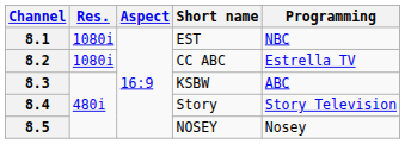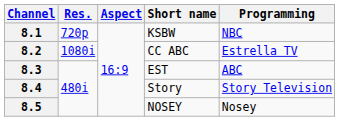 <table class="wikitable">
 <tr>
 <th scope = "col"><a href='#'>Channel</a></th>
 <th scope = "col"><a href='#'>Res.</a></th>
 <th scope = "col"><a href='#'>Aspect</a></th>
 <th scope = "col">Short name</th>
 <th scope = "col">Programming</th>
 </tr>
 <tr>
 <th scope = "row">8.1</th>
-<td><a href='#'>1080i</a></td>
+<td><a href='#'>720p</a></td>
 <td rowspan=5><a href='#'>16:9</a></td>
-<td>EST</td>
+<td>KSBW</td>
 <td><a href='#'>NBC</a></td>
 </tr>
 <tr>
 <th scope = "row">8.2</th>
 <td><a href='#'>1080i</a></td>
 <td>CC ABC</td>
 <td><a href='#'>Estrella TV</a></td>
 </tr>
 <tr>
 <th scope = "row">8.3</th>
 <td rowspan=3><a href='#'>480i</a></td>
-<td>KSBW</td>
+<td>EST</td>
 <td><a href='#'>ABC</a></td>
 </tr>
 <tr>
 <th scope = "row">8.4</th>
 <td>Story</td>
 <td><a href='#'>Story Television</a></td>
 </tr>
 <tr>
 <th scope = "row">8.5</th>
 <td>NOSEY</td>
 <td>Nosey</td>
 </tr>
 </table>
